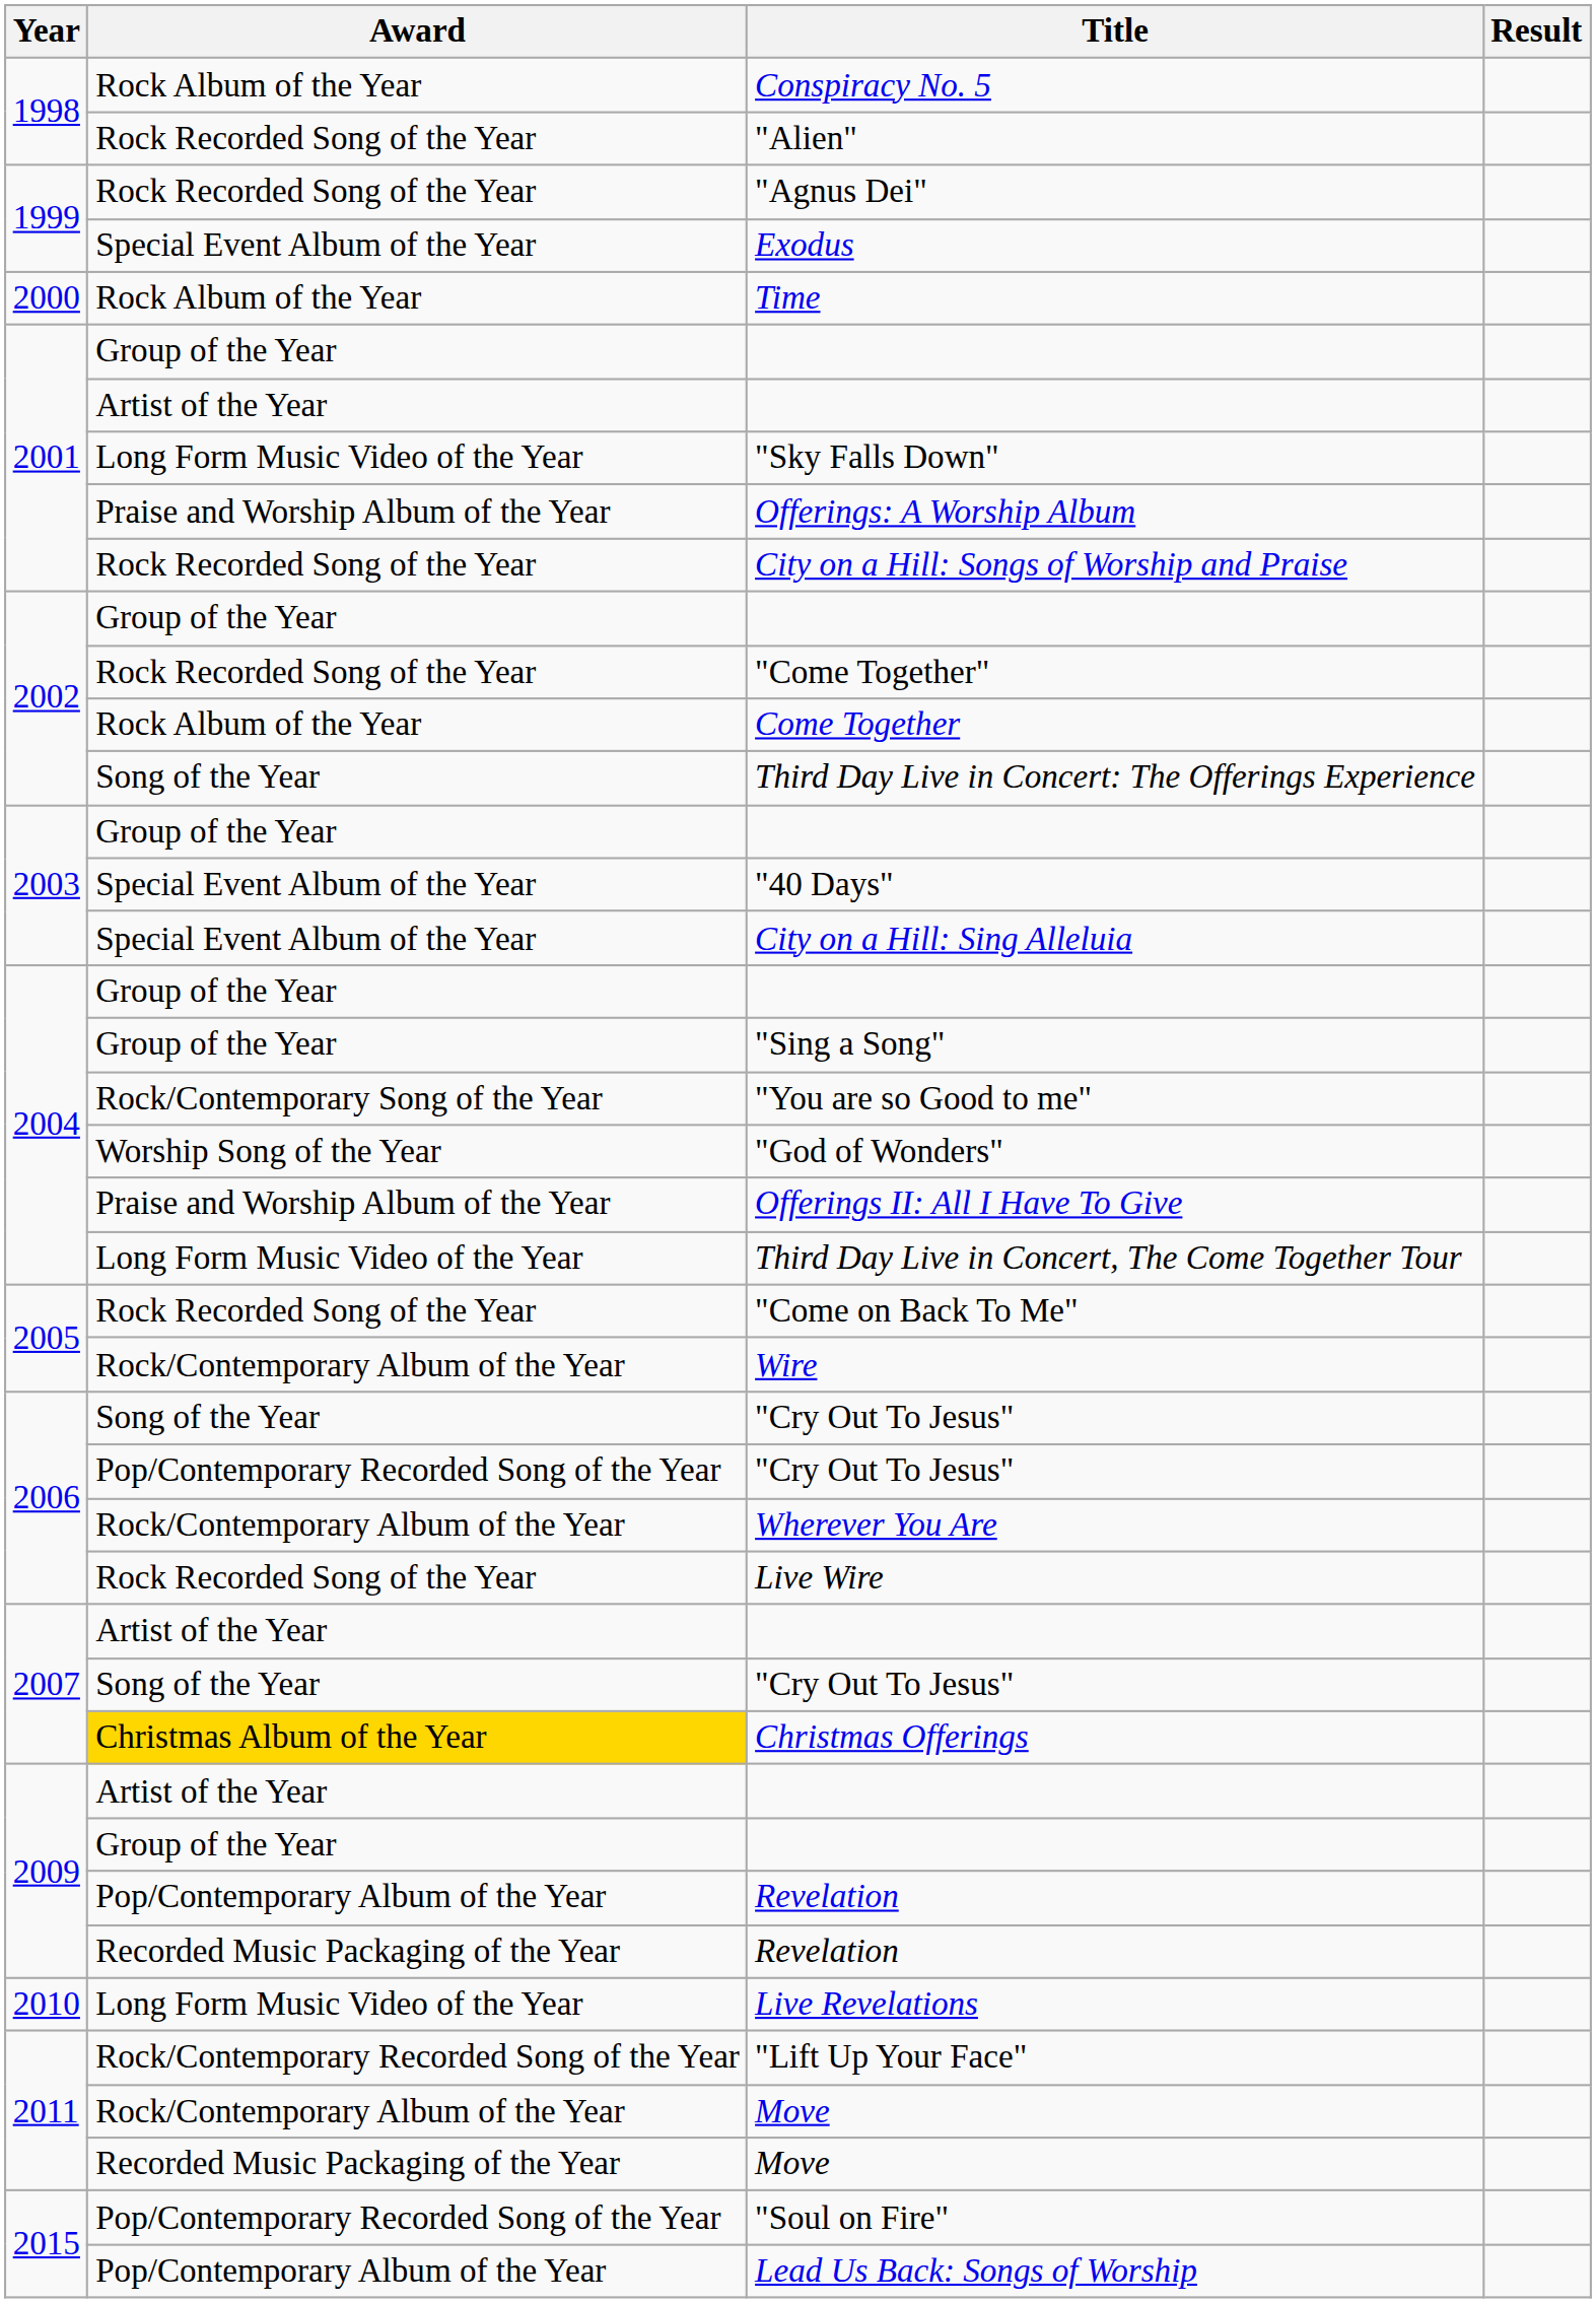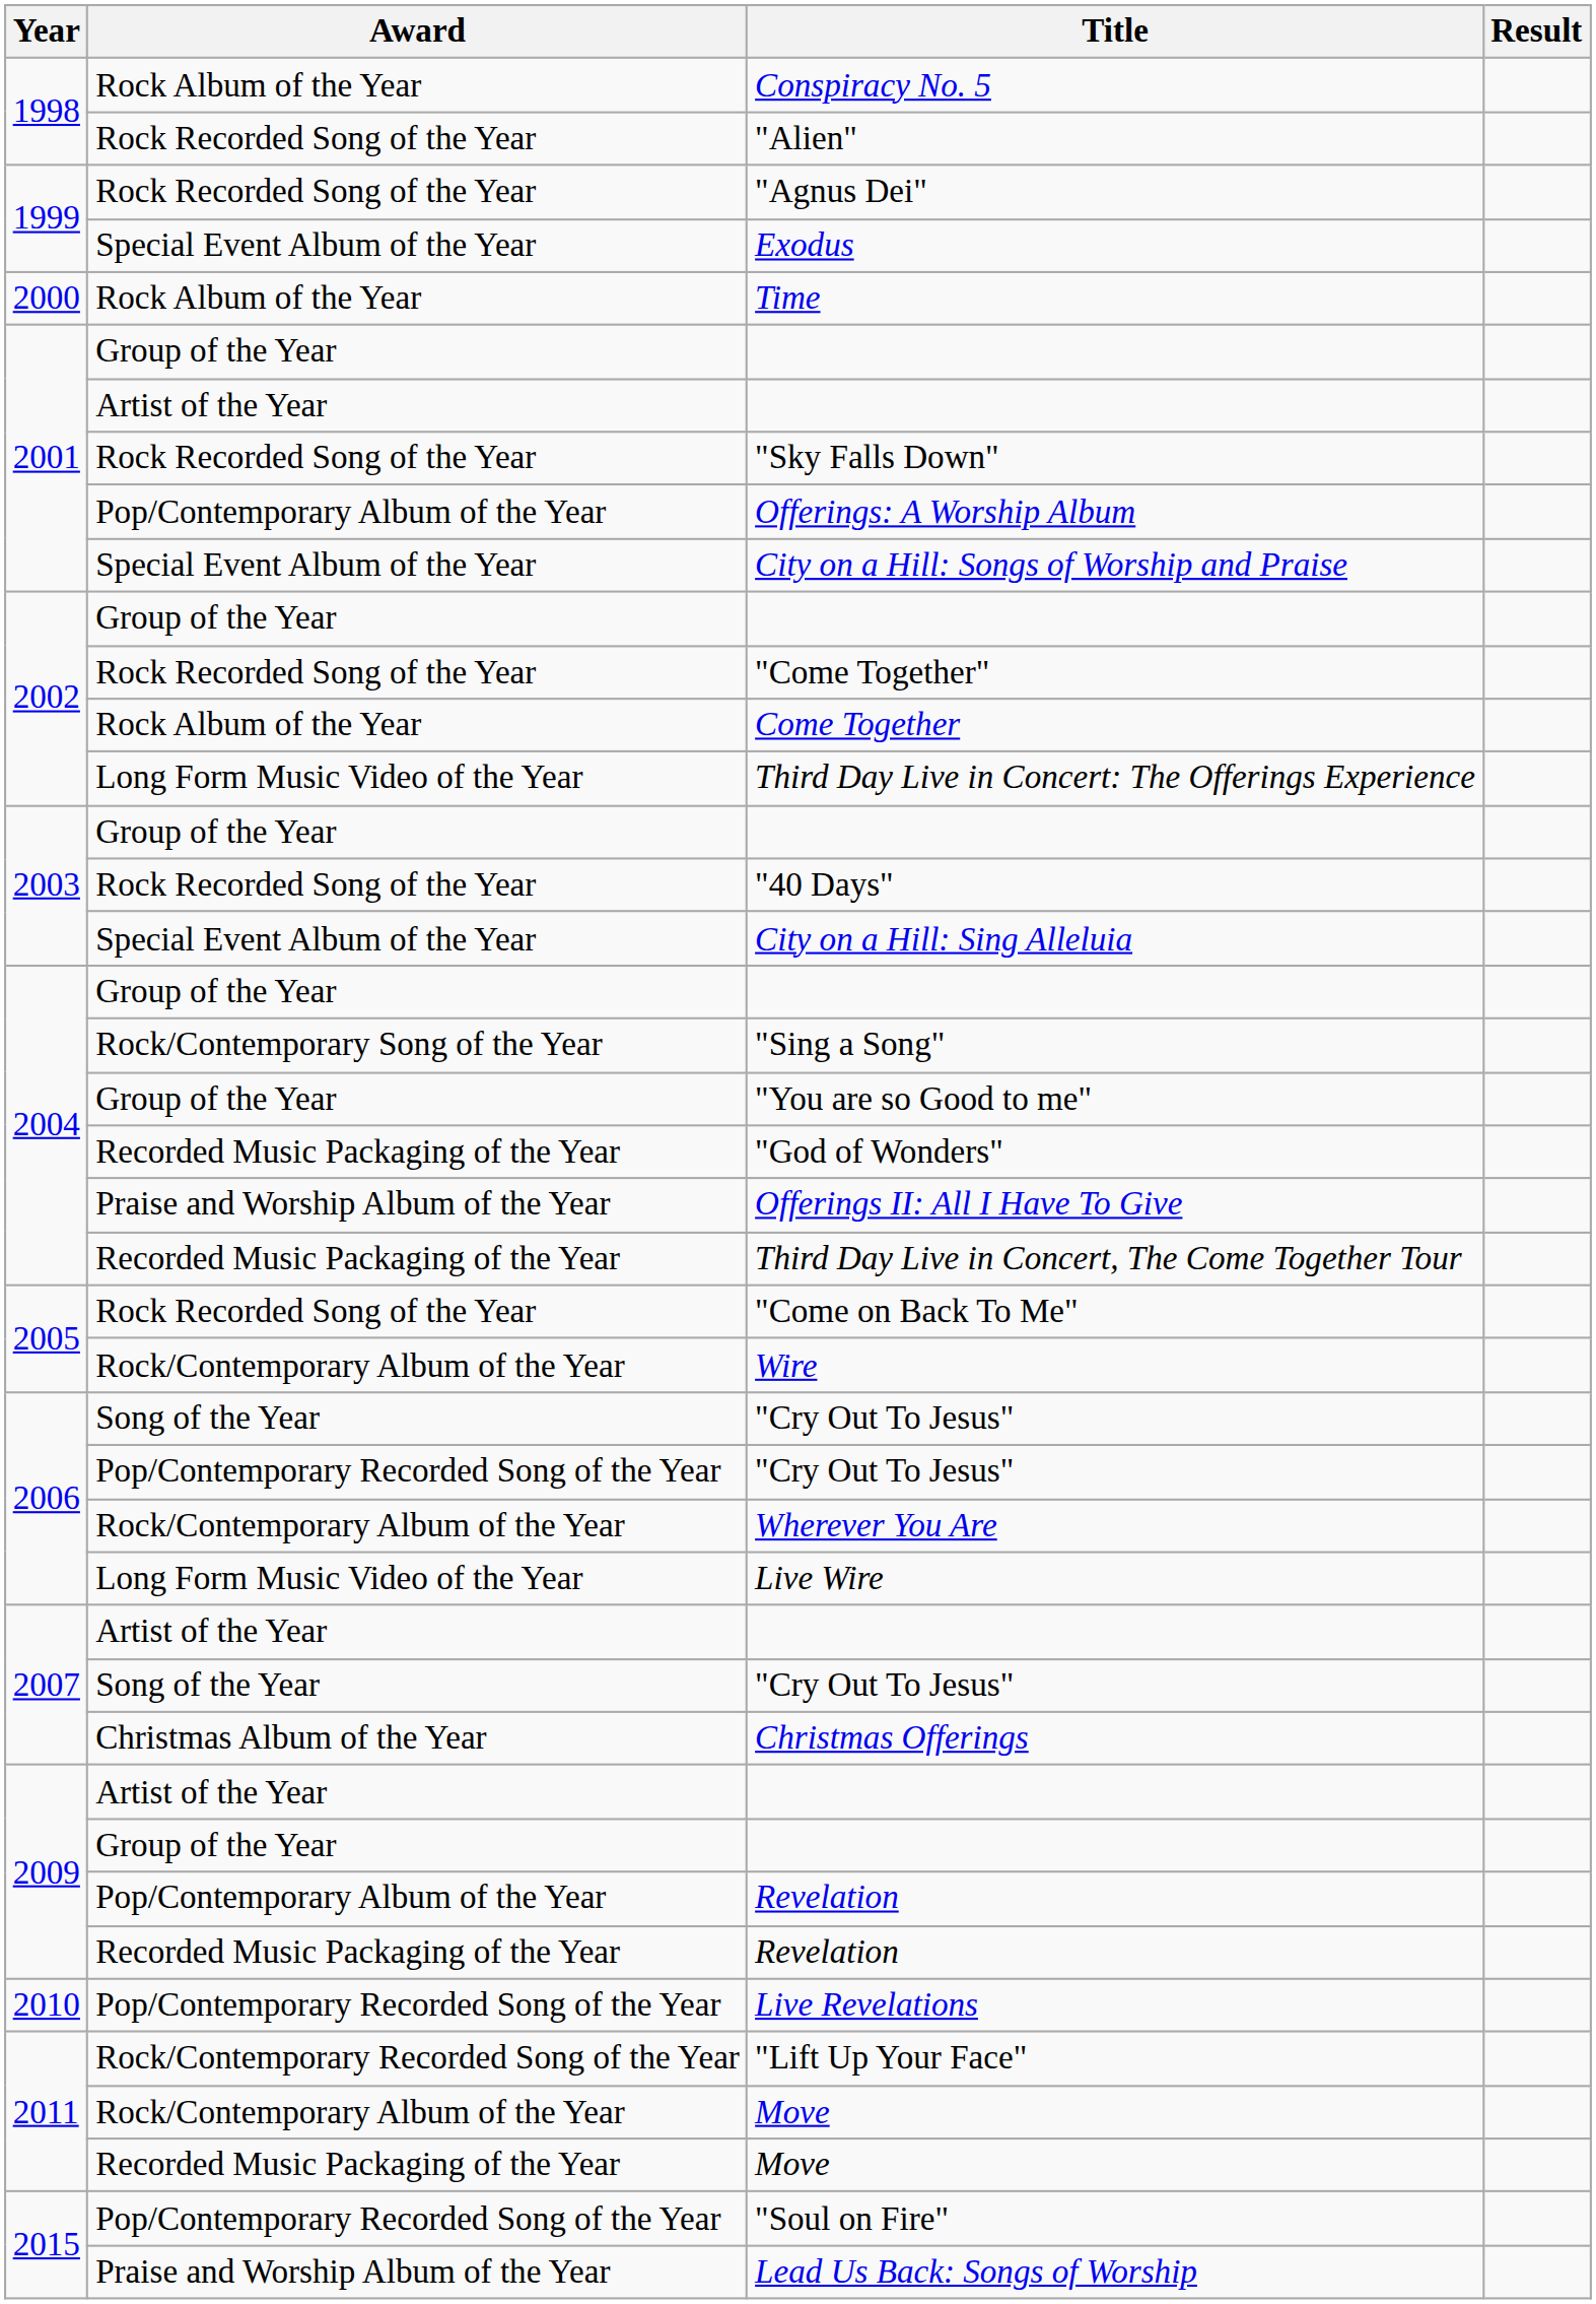 <table class="wikitable">
 <tr>
 <th>Year</th>
 <th>Award</th>
 <th>Title</th>
 <th>Result</th>
 </tr>
 <tr>
 <td rowspan="2"><a href='#'>1998</a></td>
 <td>Rock Album of the Year</td>
 <td><em><a href='#'>Conspiracy No. 5</a></em></td>
 <td></td>
 </tr>
 <tr>
 <td>Rock Recorded Song of the Year</td>
 <td>"Alien"</td>
 <td></td>
 </tr>
 <tr>
 <td rowspan="2"><a href='#'>1999</a></td>
 <td>Rock Recorded Song of the Year</td>
 <td>"Agnus Dei"</td>
 <td></td>
 </tr>
 <tr>
 <td>Special Event Album of the Year</td>
 <td><em><a href='#'>Exodus</a></em></td>
 <td></td>
 </tr>
 <tr>
 <td><a href='#'>2000</a></td>
 <td>Rock Album of the Year</td>
 <td><em><a href='#'>Time</a></em></td>
 <td></td>
 </tr>
 <tr>
 <td rowspan="5"><a href='#'>2001</a></td>
 <td>Group of the Year</td>
 <td></td>
 <td></td>
 </tr>
 <tr>
 <td>Artist of the Year</td>
 <td></td>
 <td></td>
 </tr>
 <tr>
-<td>Long Form Music Video of the Year</td>
+<td>Rock Recorded Song of the Year</td>
 <td>"Sky Falls Down"</td>
 <td></td>
 </tr>
 <tr>
-<td>Praise and Worship Album of the Year</td>
+<td>Pop/Contemporary Album of the Year</td>
 <td><em><a href='#'>Offerings: A Worship Album</a></em></td>
 <td></td>
 </tr>
 <tr>
-<td>Rock Recorded Song of the Year</td>
+<td>Special Event Album of the Year</td>
 <td><em><a href='#'>City on a Hill: Songs of Worship and Praise</a></em></td>
 <td></td>
 </tr>
 <tr>
 <td rowspan="4"><a href='#'>2002</a></td>
 <td>Group of the Year</td>
 <td></td>
 <td></td>
 </tr>
 <tr>
 <td>Rock Recorded Song of the Year</td>
 <td>"Come Together"</td>
 <td></td>
 </tr>
 <tr>
 <td>Rock Album of the Year</td>
 <td><em><a href='#'>Come Together</a></em></td>
 <td></td>
 </tr>
 <tr>
-<td>Song of the Year</td>
+<td>Long Form Music Video of the Year</td>
 <td><em>Third Day Live in Concert: The Offerings Experience</em></td>
 <td></td>
 </tr>
 <tr>
 <td rowspan="3"><a href='#'>2003</a></td>
 <td>Group of the Year</td>
 <td></td>
 <td></td>
 </tr>
 <tr>
-<td>Special Event Album of the Year</td>
+<td>Rock Recorded Song of the Year</td>
 <td>"40 Days"</td>
 <td></td>
 </tr>
 <tr>
 <td>Special Event Album of the Year</td>
 <td><em><a href='#'>City on a Hill: Sing Alleluia</a></em></td>
 <td></td>
 </tr>
 <tr>
 <td rowspan="6"><a href='#'>2004</a></td>
 <td>Group of the Year</td>
 <td></td>
 <td></td>
 </tr>
 <tr>
-<td>Group of the Year</td>
+<td>Rock/Contemporary Song of the Year</td>
 <td>"Sing a Song"</td>
 <td></td>
 </tr>
 <tr>
-<td>Rock/Contemporary Song of the Year</td>
+<td>Group of the Year</td>
 <td>"You are so Good to me"</td>
 <td></td>
 </tr>
 <tr>
-<td>Worship Song of the Year</td>
+<td>Recorded Music Packaging of the Year</td>
 <td>"God of Wonders"</td>
 <td></td>
 </tr>
 <tr>
 <td>Praise and Worship Album of the Year</td>
 <td><em><a href='#'>Offerings II: All I Have To Give</a></em></td>
 <td></td>
 </tr>
 <tr>
-<td>Long Form Music Video of the Year</td>
+<td>Recorded Music Packaging of the Year</td>
 <td><em>Third Day Live in Concert, The Come Together Tour</em></td>
 <td></td>
 </tr>
 <tr>
 <td rowspan="2"><a href='#'>2005</a></td>
 <td>Rock Recorded Song of the Year</td>
 <td>"Come on Back To Me"</td>
 <td></td>
 </tr>
 <tr>
 <td>Rock/Contemporary Album of the Year</td>
 <td><em><a href='#'>Wire</a></em></td>
 <td></td>
 </tr>
 <tr>
 <td rowspan="4"><a href='#'>2006</a></td>
 <td>Song of the Year</td>
 <td>"Cry Out To Jesus"</td>
 <td></td>
 </tr>
 <tr>
 <td>Pop/Contemporary Recorded Song of the Year</td>
 <td>"Cry Out To Jesus"</td>
 <td></td>
 </tr>
 <tr>
 <td>Rock/Contemporary Album of the Year</td>
 <td><em><a href='#'>Wherever You Are</a></em></td>
 <td></td>
 </tr>
 <tr>
-<td>Rock Recorded Song of the Year</td>
+<td>Long Form Music Video of the Year</td>
 <td><em>Live Wire</em></td>
 <td></td>
 </tr>
 <tr>
 <td rowspan="3"><a href='#'>2007</a></td>
 <td>Artist of the Year</td>
 <td></td>
 <td></td>
 </tr>
 <tr>
 <td>Song of the Year</td>
 <td>"Cry Out To Jesus"</td>
 <td></td>
 </tr>
 <tr>
-<td style="background: gold;">Christmas Album of the Year</td>
+<td>Christmas Album of the Year</td>
 <td><em><a href='#'>Christmas Offerings</a></em></td>
 <td></td>
 </tr>
 <tr>
 <td rowspan="4"><a href='#'>2009</a></td>
 <td>Artist of the Year</td>
 <td></td>
 <td></td>
 </tr>
 <tr>
 <td>Group of the Year</td>
 <td></td>
 <td></td>
 </tr>
 <tr>
 <td>Pop/Contemporary Album of the Year</td>
 <td><em><a href='#'>Revelation</a></em></td>
 <td></td>
 </tr>
 <tr>
 <td>Recorded Music Packaging of the Year</td>
 <td><em>Revelation</em></td>
 <td></td>
 </tr>
 <tr>
 <td><a href='#'>2010</a></td>
-<td>Long Form Music Video of the Year</td>
+<td>Pop/Contemporary Recorded Song of the Year</td>
 <td><em><a href='#'>Live Revelations</a></em></td>
 <td></td>
 </tr>
 <tr>
 <td rowspan="3"><a href='#'>2011</a></td>
 <td>Rock/Contemporary Recorded Song of the Year</td>
 <td>"Lift Up Your Face"</td>
 <td></td>
 </tr>
 <tr>
 <td>Rock/Contemporary Album of the Year</td>
 <td><em><a href='#'>Move</a></em></td>
 <td></td>
 </tr>
 <tr>
 <td>Recorded Music Packaging of the Year</td>
 <td><em>Move</em></td>
 <td></td>
 </tr>
 <tr>
 <td rowspan="3"><a href='#'>2015</a></td>
 <td>Pop/Contemporary Recorded Song of the Year</td>
 <td>"Soul on Fire"</td>
 <td></td>
 </tr>
 <tr>
-<td>Pop/Contemporary Album of the Year</td>
+<td>Praise and Worship Album of the Year</td>
 <td><em><a href='#'>Lead Us Back: Songs of Worship</a></em></td>
 <td></td>
 </tr>
 </table>
